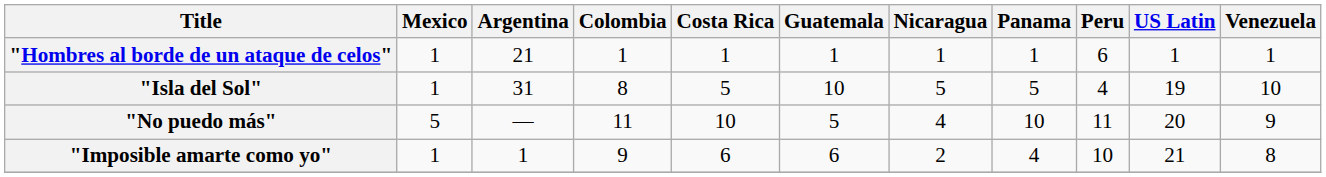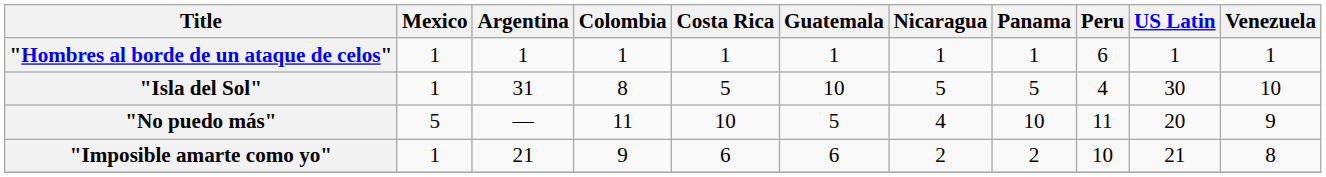 <table class="wikitable plainrowheaders" style="text-align:center;" border="1">
 <tr>
 <th>Title</th>
 <th>Mexico</th>
 <th>Argentina</th>
 <th>Colombia</th>
 <th>Costa Rica</th>
 <th>Guatemala</th>
 <th>Nicaragua</th>
 <th>Panama</th>
 <th>Peru</th>
 <th><a href='#'>US Latin</a></th>
 <th>Venezuela</th>
 </tr>
 <tr>
 <th scope="row">"<a href='#'>Hombres al borde de un ataque de celos</a>"</th>
 <td>1</td>
-<td>21</td>
+<td>1</td>
 <td>1</td>
 <td>1</td>
 <td>1</td>
 <td>1</td>
 <td>1</td>
 <td>6</td>
 <td>1</td>
 <td>1</td>
 </tr>
 <tr>
 <th scope="row">"Isla del Sol"</th>
 <td>1</td>
 <td>31</td>
 <td>8</td>
 <td>5</td>
 <td>10</td>
 <td>5</td>
 <td>5</td>
 <td>4</td>
-<td>19</td>
+<td>30</td>
 <td>10</td>
 </tr>
 <tr>
 <th scope="row">"No puedo más"</th>
 <td>5</td>
 <td>—</td>
 <td>11</td>
 <td>10</td>
 <td>5</td>
 <td>4</td>
 <td>10</td>
 <td>11</td>
 <td>20</td>
 <td>9</td>
 </tr>
 <tr>
 <th scope="row">"Imposible amarte como yo"</th>
 <td>1</td>
-<td>1</td>
+<td>21</td>
 <td>9</td>
 <td>6</td>
 <td>6</td>
 <td>2</td>
-<td>4</td>
+<td>2</td>
 <td>10</td>
 <td>21</td>
 <td>8</td>
 </tr>
 <tr>
 </tr>
 </table>
